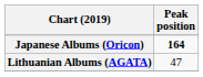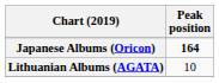 <table class="wikitable sortable plainrowheaders" style="text-align:center">
 <tr>
 <th scope="col">Chart (2019)</th>
 <th scope="col">Peak<br>position</th>
 </tr>
 <tr>
 </tr>
 <tr>
 </tr>
 <tr>
 </tr>
 <tr>
 </tr>
 <tr>
 </tr>
 <tr>
 </tr>
 <tr>
 </tr>
 <tr>
 </tr>
 <tr>
 </tr>
 <tr>
 </tr>
 <tr>
 </tr>
 <tr>
 <th scope="row">Japanese Albums (<a href='#'>Oricon</a>)</th>
 <td><strong>164</strong></td>
 </tr>
 <tr>
 <th scope="row">Lithuanian Albums (<a href='#'>AGATA</a>)</th>
-<td>47</td>
+<td>10</td>
 </tr>
 <tr>
 </tr>
 <tr>
 </tr>
 <tr>
 </tr>
 <tr>
 </tr>
 <tr>
 </tr>
 <tr>
 </tr>
 <tr>
 </tr>
 </table>
